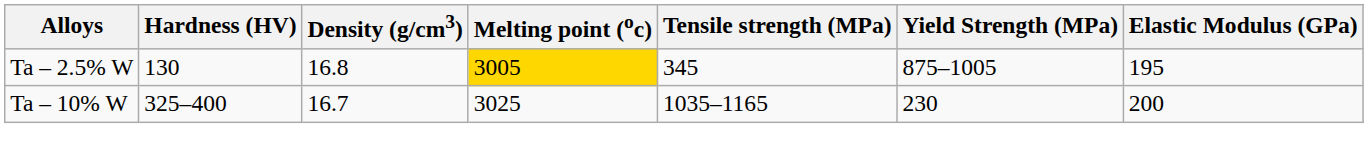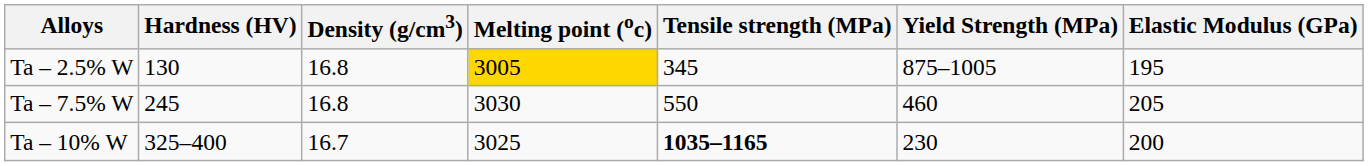 <table class="wikitable">
 <tr>
 <th>Alloys</th>
 <th>Hardness (HV)</th>
 <th>Density (g/cm<sup>3</sup>)</th>
 <th>Melting point (<sup>o</sup>c)</th>
 <th>Tensile strength (MPa)</th>
 <th>Yield Strength (MPa)</th>
 <th>Elastic Modulus (GPa)</th>
 </tr>
 <tr>
 <td>Ta – 2.5% W</td>
 <td>130</td>
 <td>16.8</td>
 <td style="background: gold;">3005</td>
 <td>345</td>
 <td>875–1005</td>
 <td>195</td>
 </tr>
 <tr>
+<td>Ta – 7.5% W</td>
+<td>245</td>
+<td>16.8</td>
+<td>3030</td>
+<td>550</td>
+<td>460</td>
+<td>205</td>
+</tr>
+<tr>
 <td>Ta – 10% W</td>
 <td>325–400</td>
 <td>16.7</td>
 <td>3025</td>
-<td>1035–1165</td>
+<td><strong>1035–1165</strong></td>
 <td>230</td>
 <td>200</td>
 </tr>
 </table>
